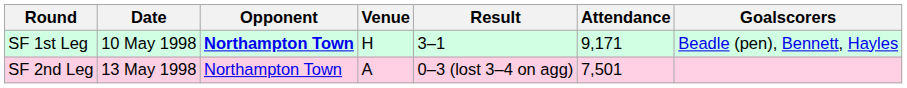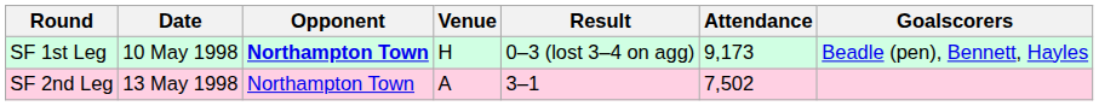 <table class="wikitable">
 <tr>
 <th>Round</th>
 <th>Date</th>
 <th>Opponent</th>
 <th>Venue</th>
 <th>Result</th>
 <th>Attendance</th>
 <th>Goalscorers</th>
 </tr>
 <tr style="background-color: #d0ffe3;">
 <td>SF 1st Leg</td>
 <td>10 May 1998</td>
 <td><strong><a href='#'>Northampton Town</a></strong></td>
 <td>H</td>
-<td>3–1</td>
-<td>9,171</td>
+<td>0–3 (lost 3–4 on agg)</td>
+<td>9,173</td>
 <td><a href='#'>Beadle</a> (pen), <a href='#'>Bennett</a>, <a href='#'>Hayles</a></td>
 </tr>
 <tr style="background-color: #ffd0e3;">
 <td>SF 2nd Leg</td>
 <td>13 May 1998</td>
 <td><a href='#'>Northampton Town</a></td>
 <td>A</td>
-<td>0–3 (lost 3–4 on agg)</td>
-<td>7,501</td>
+<td>3–1</td>
+<td>7,502</td>
 <td></td>
 </tr>
 </table>
